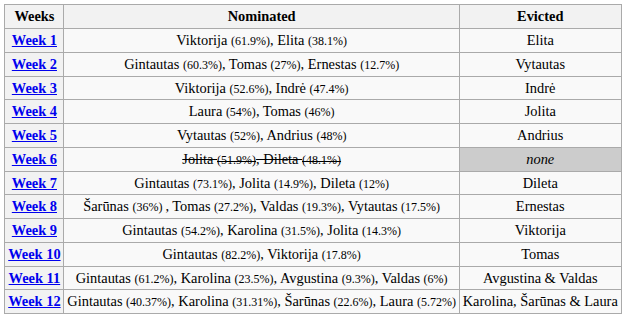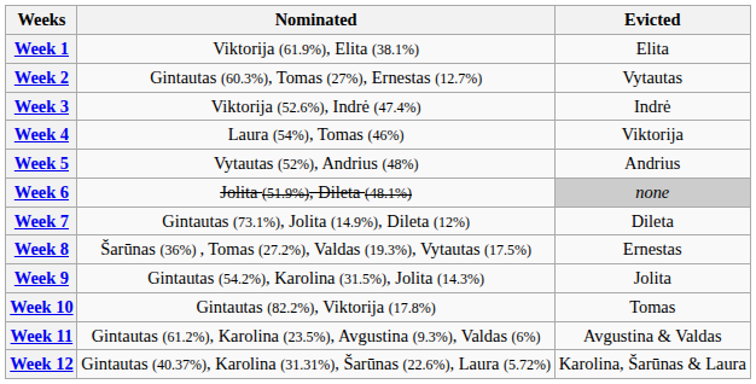 <table class="wikitable" style="font-size:90%; text-align:center; margin-left: auto; margin-right: auto">
 <tr>
 <th>Weeks</th>
 <th>Nominated</th>
 <th>Evicted</th>
 </tr>
 <tr>
 <th><a href='#'>Week 1</a></th>
 <td>Viktorija <small>(61.9%)</small>, Elita <small>(38.1%)</small></td>
 <td>Elita</td>
 </tr>
 <tr>
 <th><a href='#'>Week 2</a></th>
 <td>Gintautas <small>(60.3%)</small>, Tomas <small>(27%)</small>, Ernestas <small>(12.7%)</small></td>
 <td>Vytautas</td>
 </tr>
 <tr>
 <th><a href='#'>Week 3</a></th>
 <td>Viktorija <small>(52.6%)</small>, Indrė <small>(47.4%)</small></td>
 <td>Indrė</td>
 </tr>
 <tr>
 <th><a href='#'>Week 4</a></th>
 <td>Laura <small>(54%)</small>, Tomas <small>(46%)</small></td>
-<td>Jolita</td>
+<td>Viktorija</td>
 </tr>
 <tr>
 <th><a href='#'>Week 5</a></th>
 <td>Vytautas <small>(52%)</small>, Andrius <small>(48%)</small></td>
 <td>Andrius</td>
 </tr>
 <tr>
 <th><a href='#'>Week 6</a></th>
 <td><s>Jolita <small>(51.9%)</small>, Dileta <small>(48.1%)</small></s></td>
 <td style="background:#CCCCCC; text-align:center"><em>none</em></td>
 </tr>
 <tr>
 <th><a href='#'>Week 7</a></th>
 <td>Gintautas <small>(73.1%)</small>, Jolita <small>(14.9%)</small>, Dileta <small>(12%)</small></td>
 <td>Dileta</td>
 </tr>
 <tr>
 <th><a href='#'>Week 8</a></th>
 <td>Šarūnas <small>(36%) </small>, Tomas <small>(27.2%)</small>, Valdas <small>(19.3%)</small>, Vytautas <small>(17.5%)</small></td>
 <td>Ernestas</td>
 </tr>
 <tr>
 <th><a href='#'>Week 9</a></th>
 <td>Gintautas <small>(54.2%)</small>, Karolina <small>(31.5%)</small>, Jolita <small>(14.3%)</small></td>
-<td>Viktorija</td>
+<td>Jolita</td>
 </tr>
 <tr>
 <th><a href='#'>Week 10</a></th>
 <td>Gintautas <small>(82.2%)</small>, Viktorija <small>(17.8%)</small></td>
 <td>Tomas</td>
 </tr>
 <tr>
 <th><a href='#'>Week 11</a></th>
 <td>Gintautas <small>(61.2%)</small>, Karolina <small>(23.5%)</small>, Avgustina <small>(9.3%)</small>, Valdas <small>(6%)</small></td>
 <td>Avgustina & Valdas</td>
 </tr>
 <tr>
 <th><a href='#'>Week 12</a></th>
 <td>Gintautas <small>(40.37%)</small>, Karolina <small>(31.31%)</small>, Šarūnas <small>(22.6%)</small>, Laura <small>(5.72%)</small></td>
 <td>Karolina, Šarūnas & Laura</td>
 </tr>
 </table>
